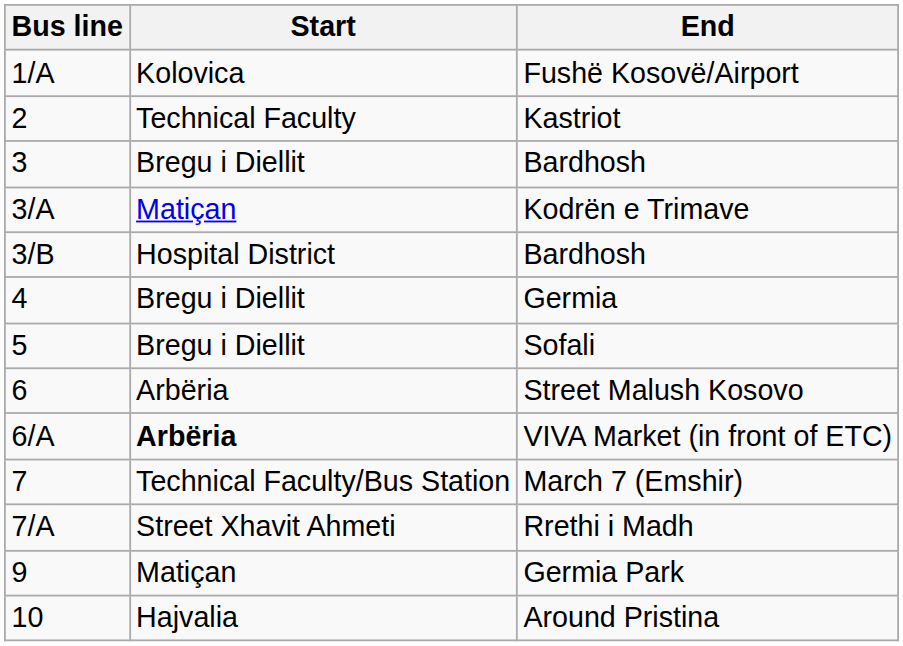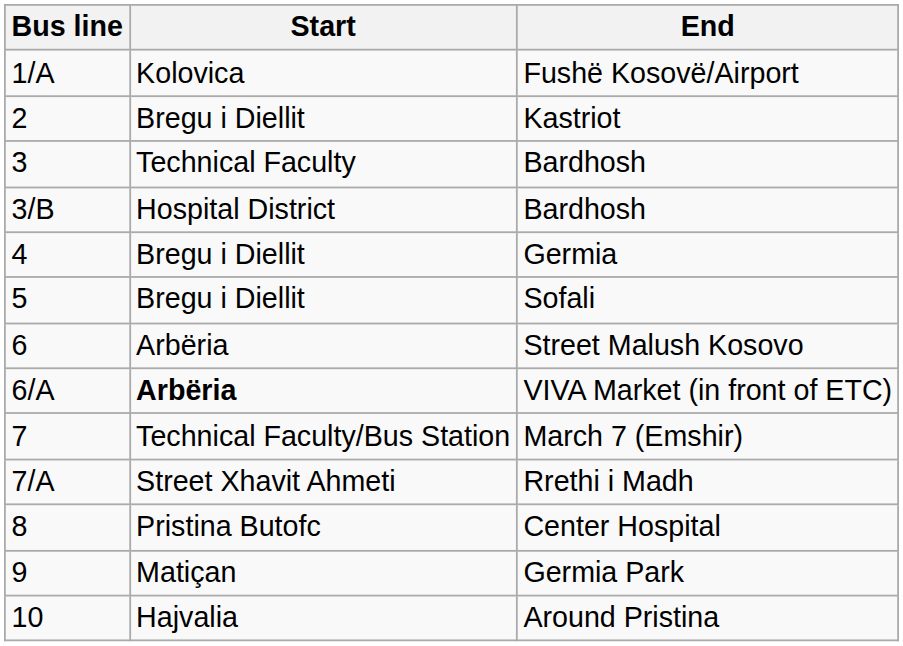 <table class="wikitable sortable">
 <tr>
 <th>Bus line</th>
 <th>Start</th>
 <th>End</th>
 </tr>
 <tr>
 <td>1/A</td>
 <td>Kolovica</td>
 <td>Fushë Kosovë/Airport</td>
 </tr>
 <tr>
 <td>2</td>
-<td>Technical Faculty</td>
+<td>Bregu i Diellit</td>
 <td>Kastriot</td>
 </tr>
 <tr>
 <td>3</td>
-<td>Bregu i Diellit</td>
+<td>Technical Faculty</td>
 <td>Bardhosh</td>
-</tr>
-<tr>
-<td>3/A</td>
-<td><a href='#'>Matiçan</a></td>
-<td>Kodrën e Trimave</td>
 </tr>
 <tr>
 <td>3/B</td>
 <td>Hospital District</td>
 <td>Bardhosh</td>
 </tr>
 <tr>
 <td>4</td>
 <td>Bregu i Diellit</td>
 <td>Germia</td>
 </tr>
 <tr>
 <td>5</td>
 <td>Bregu i Diellit</td>
 <td>Sofali</td>
 </tr>
 <tr>
 <td>6</td>
 <td>Arbëria</td>
 <td>Street Malush Kosovo</td>
 </tr>
 <tr>
 <td>6/A</td>
 <td><strong>Arbëria</strong></td>
 <td>VIVA Market (in front of ETC)</td>
 </tr>
 <tr>
 <td>7</td>
 <td>Technical Faculty/Bus Station</td>
 <td>March 7 (Emshir)</td>
 </tr>
 <tr>
 <td>7/A</td>
 <td>Street Xhavit Ahmeti</td>
 <td>Rrethi i Madh</td>
 </tr>
 <tr>
+<td>8</td>
+<td>Pristina Butofc</td>
+<td>Center Hospital</td>
+</tr>
+<tr>
 <td>9</td>
 <td>Matiçan</td>
 <td>Germia Park</td>
 </tr>
 <tr>
 <td>10</td>
 <td>Hajvalia</td>
 <td>Around Pristina</td>
 </tr>
 </table>
